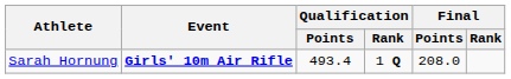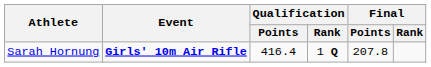 <table class="wikitable" style="font-size:90%;">
 <tr>
 <th rowspan=2>Athlete</th>
 <th rowspan=2>Event</th>
 <th colspan=2>Qualification</th>
 <th colspan=2>Final</th>
 </tr>
 <tr style="font-size:95%">
 <th>Points</th>
 <th>Rank</th>
 <th>Points</th>
 <th>Rank</th>
 </tr>
 <tr align=center>
 <td align=left><a href='#'>Sarah Hornung</a></td>
 <td align=left><strong><a href='#'>Girls' 10m Air Rifle</a></strong></td>
-<td>493.4</td>
+<td>416.4</td>
 <td>1 <strong>Q</strong></td>
-<td>208.0</td>
+<td>207.8</td>
 <td></td>
 </tr>
 </table>
